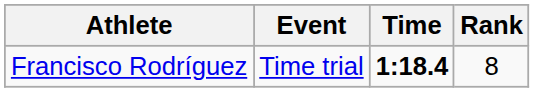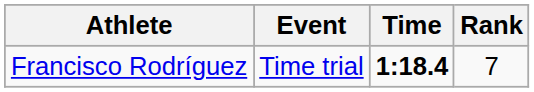 <table class=wikitable style=font-size:90%;text-align:center>
 <tr>
 <th>Athlete</th>
 <th>Event</th>
 <th>Time</th>
 <th>Rank</th>
 </tr>
 <tr>
 <td align=left><a href='#'>Francisco Rodríguez</a></td>
 <td align=left rowspan=4><a href='#'>Time trial</a></td>
 <td><strong>1:18.4</strong></td>
-<td>8</td>
+<td>7</td>
 </tr>
 </table>
